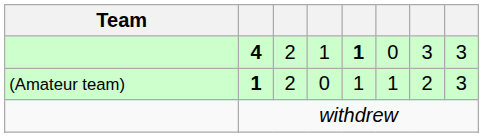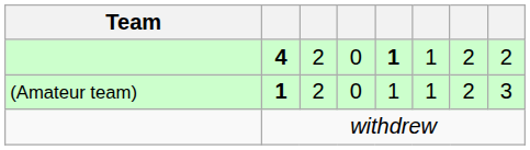 <table class="wikitable" style="text-align: center;">
 <tr>
 <th width=180>Team</th>
 <th width=20></th>
 <th width=20></th>
 <th width=20></th>
 <th width=20></th>
 <th width=20></th>
 <th width=20></th>
 <th width=20></th>
 </tr>
 <tr bgcolor=ccffcc>
 <td align=left></td>
 <td><strong>4</strong></td>
 <td>2</td>
+<td>0</td>
+<td><strong>1</strong></td>
 <td>1</td>
-<td><strong>1</strong></td>
-<td>0</td>
-<td>3</td>
-<td>3</td>
+<td>2</td>
+<td>2</td>
 </tr>
 <tr bgcolor=ccffcc>
 <td align=left> <small>(Amateur team)</small></td>
 <td><strong>1</strong></td>
 <td>2</td>
 <td>0</td>
 <td>1</td>
 <td>1</td>
 <td>2</td>
 <td>3</td>
 </tr>
 <tr>
 <td align=left></td>
 <td colspan="8"><em>withdrew</em></td>
 </tr>
 </table>
